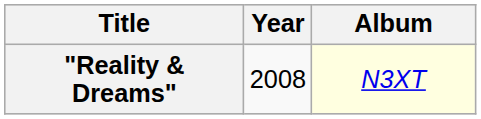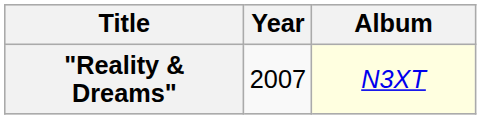 <table class="wikitable plainrowheaders" style="text-align:center;">
 <tr>
 <th scope="col" style="width:9em;">Title</th>
 <th scope="col" style="width:1em;">Year</th>
 <th scope="col" style="width:6em;">Album</th>
 </tr>
 <tr>
 <th scope="row">"Reality & Dreams"<br></th>
-<td>2008</td>
+<td>2007</td>
 <td style="background: lightyellow;"><em><a href='#'>N3XT</a></em></td>
 </tr>
 </table>
